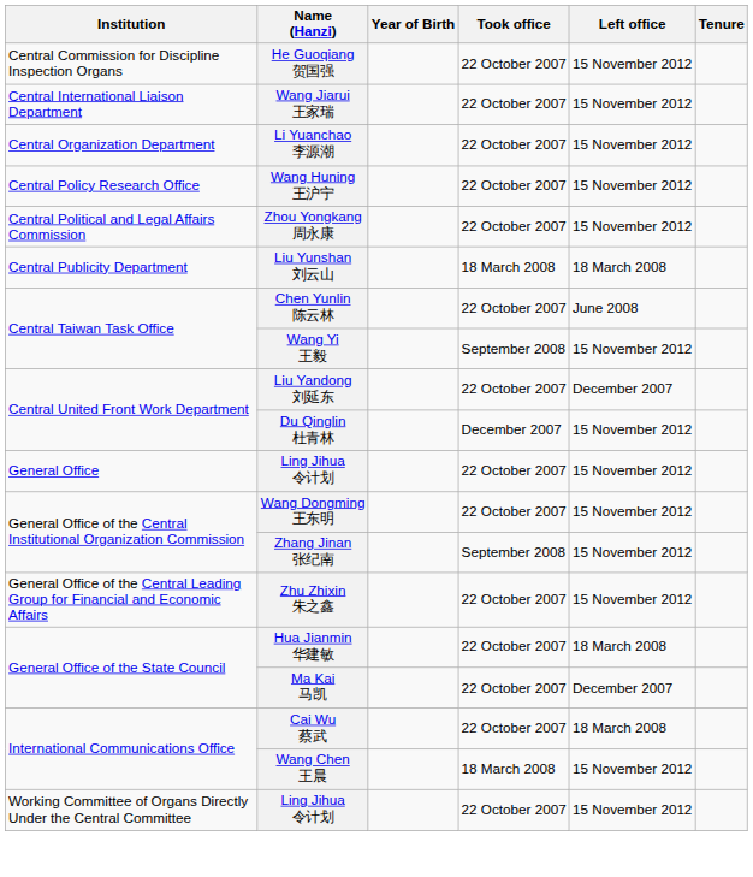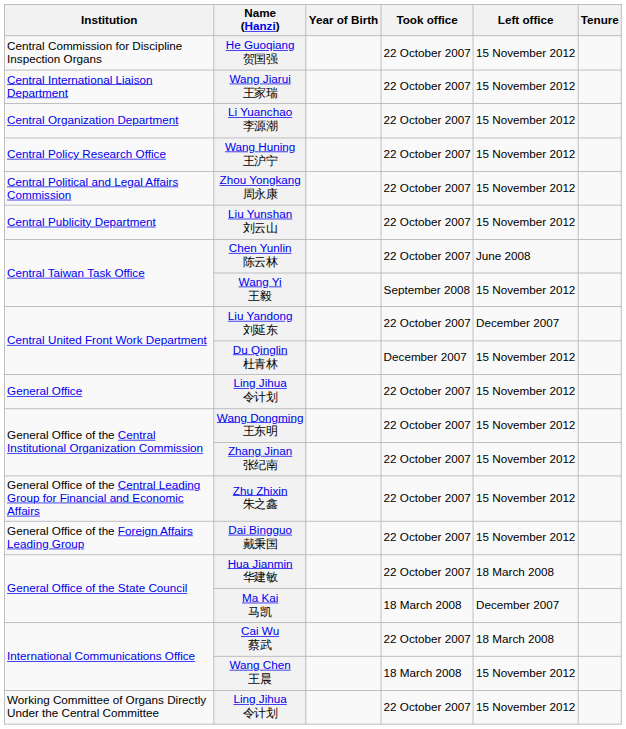 <table class="wikitable sortable">
 <tr>
 <th scope="col" style="width:17.5em;">Institution</th>
 <th scope="col">Name<br>(<a href='#'>Hanzi</a>)</th>
 <th scope="col">Year of Birth</th>
 <th scope="col">Took office</th>
 <th scope="col">Left office</th>
 <th scope="col">Tenure</th>
 </tr>
 <tr>
 <td>Central Commission for Discipline Inspection Organs</td>
 <th align="center" scope="row" style="font-weight:normal;"><a href='#'>He Guoqiang</a><br>贺国强</th>
 <td></td>
 <td>22 October 2007</td>
 <td>15 November 2012</td>
 <td></td>
 </tr>
 <tr>
 <td><a href='#'>Central International Liaison Department</a></td>
 <th align="center" scope="row" style="font-weight:normal;"><a href='#'>Wang Jiarui</a><br>王家瑞</th>
 <td></td>
 <td>22 October 2007</td>
 <td>15 November 2012</td>
 <td></td>
 </tr>
 <tr>
 <td><a href='#'>Central Organization Department</a></td>
 <th align="center" scope="row" style="font-weight:normal;"><a href='#'>Li Yuanchao</a><br>李源潮</th>
 <td></td>
 <td>22 October 2007</td>
 <td>15 November 2012</td>
 <td></td>
 </tr>
 <tr>
 <td><a href='#'>Central Policy Research Office</a></td>
 <th align="center" scope="row" style="font-weight:normal;"><a href='#'>Wang Huning</a><br>王沪宁</th>
 <td></td>
 <td>22 October 2007</td>
 <td>15 November 2012</td>
 <td></td>
 </tr>
 <tr>
 <td><a href='#'>Central Political and Legal Affairs Commission</a></td>
 <th align="center" scope="row" style="font-weight:normal;"><a href='#'>Zhou Yongkang</a><br>周永康</th>
 <td></td>
 <td>22 October 2007</td>
 <td>15 November 2012</td>
 <td></td>
 </tr>
 <tr>
 <td><a href='#'>Central Publicity Department</a></td>
 <th align="center" scope="row" style="font-weight:normal;"><a href='#'>Liu Yunshan</a><br>刘云山</th>
 <td></td>
-<td>18 March 2008</td>
-<td>18 March 2008</td>
+<td>22 October 2007</td>
+<td>15 November 2012</td>
 <td></td>
 </tr>
 <tr>
 <td rowspan="2"><a href='#'>Central Taiwan Task Office</a></td>
 <th align="center" scope="row" style="font-weight:normal;"><a href='#'>Chen Yunlin</a><br>陈云林</th>
 <td></td>
 <td>22 October 2007</td>
 <td>June 2008</td>
 <td></td>
 </tr>
 <tr>
 <th align="center" scope="row" style="font-weight:normal;"><a href='#'>Wang Yi</a><br>王毅</th>
 <td></td>
 <td>September 2008</td>
 <td>15 November 2012</td>
 <td></td>
 </tr>
 <tr>
 <td rowspan="2"><a href='#'>Central United Front Work Department</a></td>
 <th align="center" scope="row" style="font-weight:normal;"><a href='#'>Liu Yandong</a><br>刘延东</th>
 <td></td>
 <td>22 October 2007</td>
 <td>December 2007</td>
 <td></td>
 </tr>
 <tr>
 <th align="center" scope="row" style="font-weight:normal;"><a href='#'>Du Qinglin</a><br>杜青林</th>
 <td></td>
 <td>December 2007</td>
 <td>15 November 2012</td>
 <td></td>
 </tr>
 <tr>
 <td><a href='#'>General Office</a></td>
 <th align="center" scope="row" style="font-weight:normal;"><a href='#'>Ling Jihua</a><br>令计划</th>
 <td></td>
 <td>22 October 2007</td>
 <td>15 November 2012</td>
 <td></td>
 </tr>
 <tr>
 <td rowspan="2">General Office of the <a href='#'>Central Institutional Organization Commission</a></td>
 <th align="center" scope="row" style="font-weight:normal;"><a href='#'>Wang Dongming</a><br>王东明</th>
 <td></td>
 <td>22 October 2007</td>
 <td>15 November 2012</td>
 <td></td>
 </tr>
 <tr>
 <th align="center" scope="row" style="font-weight:normal;"><a href='#'>Zhang Jinan</a><br>张纪南</th>
 <td></td>
-<td>September 2008</td>
+<td>22 October 2007</td>
 <td>15 November 2012</td>
 <td></td>
 </tr>
 <tr>
 <td>General Office of the <a href='#'>Central Leading Group for Financial and Economic Affairs</a></td>
 <th align="center" scope="row" style="font-weight:normal;"><a href='#'>Zhu Zhixin</a><br>朱之鑫</th>
+<td></td>
+<td>22 October 2007</td>
+<td>15 November 2012</td>
+<td></td>
+</tr>
+<tr>
+<td>General Office of the <a href='#'>Foreign Affairs Leading Group</a></td>
+<th align="center" scope="row" style="font-weight:normal;"><a href='#'>Dai Bingguo</a><br>戴秉国</th>
 <td></td>
 <td>22 October 2007</td>
 <td>15 November 2012</td>
 <td></td>
 </tr>
 <tr>
 <td rowspan="2"><a href='#'>General Office of the State Council</a></td>
 <th align="center" scope="row" style="font-weight:normal;"><a href='#'>Hua Jianmin</a><br>华建敏</th>
 <td></td>
 <td>22 October 2007</td>
 <td>18 March 2008</td>
 <td></td>
 </tr>
 <tr>
 <th align="center" scope="row" style="font-weight:normal;"><a href='#'>Ma Kai</a><br>马凯</th>
 <td></td>
-<td>22 October 2007</td>
+<td>18 March 2008</td>
 <td>December 2007</td>
 <td></td>
 </tr>
 <tr>
 <td rowspan="2"><a href='#'>International Communications Office</a></td>
 <th align="center" scope="row" style="font-weight:normal;"><a href='#'>Cai Wu</a><br>蔡武</th>
 <td></td>
 <td>22 October 2007</td>
 <td>18 March 2008</td>
 <td></td>
 </tr>
 <tr>
 <th align="center" scope="row" style="font-weight:normal;"><a href='#'>Wang Chen</a><br>王晨</th>
 <td></td>
 <td>18 March 2008</td>
 <td>15 November 2012</td>
 <td></td>
 </tr>
 <tr>
 <td>Working Committee of Organs Directly Under the Central Committee</td>
 <th align="center" scope="row" style="font-weight:normal;"><a href='#'>Ling Jihua</a><br>令计划</th>
 <td></td>
 <td>22 October 2007</td>
 <td>15 November 2012</td>
 <td></td>
 </tr>
 </table>
